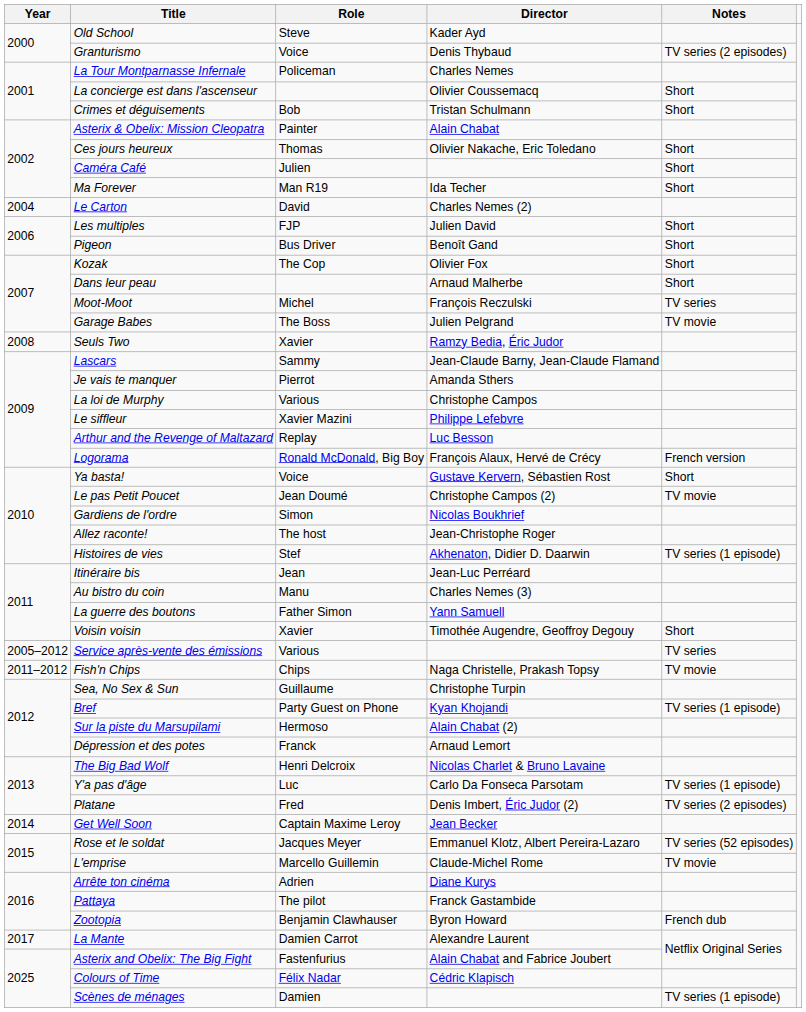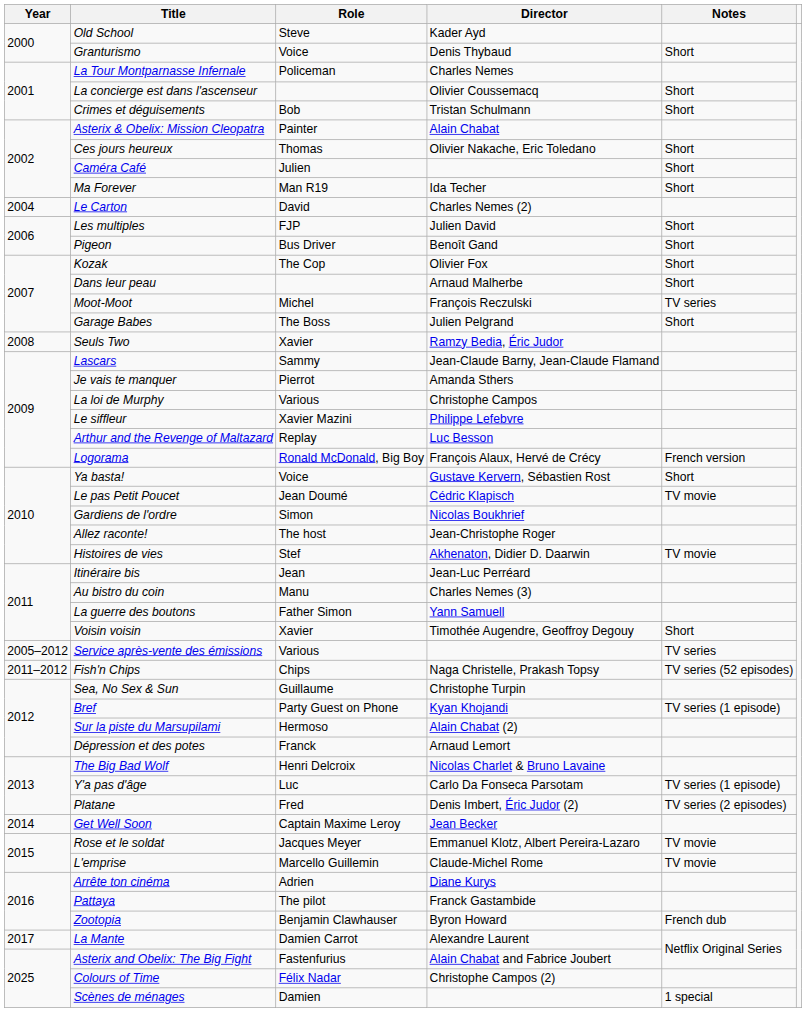 <table class="wikitable sortable">
 <tr>
 <th>Year</th>
 <th>Title</th>
 <th>Role</th>
 <th>Director</th>
 <th class="unsortable">Notes</th>
 <td></td>
 </tr>
 <tr>
 <td rowspan=2>2000</td>
 <td><em>Old School</em></td>
 <td>Steve</td>
 <td>Kader Ayd</td>
 <td></td>
 </tr>
 <tr>
 <td><em>Granturismo</em></td>
 <td>Voice</td>
 <td>Denis Thybaud</td>
-<td>TV series (2 episodes)</td>
+<td>Short</td>
 </tr>
 <tr>
 <td rowspan=3>2001</td>
 <td><em><a href='#'>La Tour Montparnasse Infernale</a></em></td>
 <td>Policeman</td>
 <td>Charles Nemes</td>
 <td></td>
 </tr>
 <tr>
 <td><em>La concierge est dans l'ascenseur</em></td>
 <td></td>
 <td>Olivier Coussemacq</td>
 <td>Short</td>
 </tr>
 <tr>
 <td><em>Crimes et déguisements</em></td>
 <td>Bob</td>
 <td>Tristan Schulmann</td>
 <td>Short</td>
 </tr>
 <tr>
 <td rowspan=4>2002</td>
 <td><em><a href='#'>Asterix & Obelix: Mission Cleopatra</a></em></td>
 <td>Painter</td>
 <td><a href='#'>Alain Chabat</a></td>
 <td></td>
 </tr>
 <tr>
 <td><em>Ces jours heureux</em></td>
 <td>Thomas</td>
 <td>Olivier Nakache, Eric Toledano</td>
 <td>Short</td>
 </tr>
 <tr>
 <td><em><a href='#'>Caméra Café</a></em></td>
 <td>Julien</td>
 <td></td>
 <td>Short</td>
 </tr>
 <tr>
 <td><em>Ma Forever</em></td>
 <td>Man R19</td>
 <td>Ida Techer</td>
 <td>Short</td>
 </tr>
 <tr>
 <td rowspan=1>2004</td>
 <td><em><a href='#'>Le Carton</a></em></td>
 <td>David</td>
 <td>Charles Nemes (2)</td>
 <td></td>
 </tr>
 <tr>
 <td rowspan=2>2006</td>
 <td><em>Les multiples</em></td>
 <td>FJP</td>
 <td>Julien David</td>
 <td>Short</td>
 </tr>
 <tr>
 <td><em>Pigeon</em></td>
 <td>Bus Driver</td>
 <td>Benoît Gand</td>
 <td>Short</td>
 </tr>
 <tr>
 <td rowspan=4>2007</td>
 <td><em>Kozak</em></td>
 <td>The Cop</td>
 <td>Olivier Fox</td>
 <td>Short</td>
 </tr>
 <tr>
 <td><em>Dans leur peau</em></td>
 <td></td>
 <td>Arnaud Malherbe</td>
 <td>Short</td>
 </tr>
 <tr>
 <td><em>Moot-Moot</em></td>
 <td>Michel</td>
 <td>François Reczulski</td>
 <td>TV series</td>
 </tr>
 <tr>
 <td><em>Garage Babes</em></td>
 <td>The Boss</td>
 <td>Julien Pelgrand</td>
-<td>TV movie</td>
+<td>Short</td>
 </tr>
 <tr>
 <td>2008</td>
 <td><em>Seuls Two</em></td>
 <td>Xavier</td>
 <td><a href='#'>Ramzy Bedia</a>, <a href='#'>Éric Judor</a></td>
 <td></td>
 </tr>
 <tr>
 <td rowspan="6">2009</td>
 <td><em><a href='#'>Lascars</a></em></td>
 <td>Sammy</td>
 <td>Jean-Claude Barny, Jean-Claude Flamand</td>
 <td></td>
 </tr>
 <tr>
 <td><em>Je vais te manquer</em></td>
 <td>Pierrot</td>
 <td>Amanda Sthers</td>
 <td></td>
 </tr>
 <tr>
 <td><em>La loi de Murphy</em></td>
 <td>Various</td>
 <td>Christophe Campos</td>
 <td></td>
 </tr>
 <tr>
 <td><em>Le siffleur</em></td>
 <td>Xavier Mazini</td>
 <td><a href='#'>Philippe Lefebvre</a></td>
 <td></td>
 </tr>
 <tr>
 <td><em><a href='#'>Arthur and the Revenge of Maltazard</a></em></td>
 <td>Replay</td>
 <td><a href='#'>Luc Besson</a></td>
 <td></td>
 </tr>
 <tr>
 <td><em><a href='#'>Logorama</a></em></td>
 <td><a href='#'>Ronald McDonald</a>, Big Boy</td>
 <td>François Alaux, Hervé de Crécy</td>
 <td>French version</td>
 </tr>
 <tr>
 <td rowspan=5>2010</td>
 <td><em>Ya basta!</em></td>
 <td>Voice</td>
 <td><a href='#'>Gustave Kervern</a>, Sébastien Rost</td>
 <td>Short</td>
 </tr>
 <tr>
 <td><em>Le pas Petit Poucet</em></td>
 <td>Jean Doumé</td>
-<td>Christophe Campos (2)</td>
+<td><a href='#'>Cédric Klapisch</a></td>
 <td>TV movie</td>
 </tr>
 <tr>
 <td><em>Gardiens de l'ordre</em></td>
 <td>Simon</td>
 <td><a href='#'>Nicolas Boukhrief</a></td>
 <td></td>
 </tr>
 <tr>
 <td><em>Allez raconte!</em></td>
 <td>The host</td>
 <td>Jean-Christophe Roger</td>
 <td></td>
 </tr>
 <tr>
 <td><em>Histoires de vies</em></td>
 <td>Stef</td>
 <td><a href='#'>Akhenaton</a>, Didier D. Daarwin</td>
-<td>TV series (1 episode)</td>
+<td>TV movie</td>
 </tr>
 <tr>
 <td rowspan=4>2011</td>
 <td><em>Itinéraire bis</em></td>
 <td>Jean</td>
 <td>Jean-Luc Perréard</td>
 <td></td>
 </tr>
 <tr>
 <td><em>Au bistro du coin</em></td>
 <td>Manu</td>
 <td>Charles Nemes (3)</td>
 <td></td>
 </tr>
 <tr>
 <td><em>La guerre des boutons</em></td>
 <td>Father Simon</td>
 <td><a href='#'>Yann Samuell</a></td>
 <td></td>
 </tr>
 <tr>
 <td><em>Voisin voisin</em></td>
 <td>Xavier</td>
 <td>Timothée Augendre, Geoffroy Degouy</td>
 <td>Short</td>
 </tr>
 <tr>
 <td rowspan=1>2005–2012</td>
 <td><em><a href='#'>Service après-vente des émissions</a></em></td>
 <td>Various</td>
 <td></td>
 <td>TV series</td>
 </tr>
 <tr>
 <td rowspan=1>2011–2012</td>
 <td><em>Fish'n Chips</em></td>
 <td>Chips</td>
 <td>Naga Christelle, Prakash Topsy</td>
-<td>TV movie</td>
+<td>TV series (52 episodes)</td>
 </tr>
 <tr>
 <td rowspan=4>2012</td>
 <td><em>Sea, No Sex & Sun</em></td>
 <td>Guillaume</td>
 <td>Christophe Turpin</td>
 <td></td>
 </tr>
 <tr>
 <td><em><a href='#'>Bref</a></em></td>
 <td>Party Guest on Phone</td>
 <td><a href='#'>Kyan Khojandi</a></td>
 <td>TV series (1 episode)</td>
 </tr>
 <tr>
 <td><em><a href='#'>Sur la piste du Marsupilami</a></em></td>
 <td>Hermoso</td>
 <td><a href='#'>Alain Chabat</a> (2)</td>
 <td></td>
 </tr>
 <tr>
 <td><em>Dépression et des potes</em></td>
 <td>Franck</td>
 <td>Arnaud Lemort</td>
 <td></td>
 </tr>
 <tr>
 <td rowspan=3>2013</td>
 <td><em><a href='#'>The Big Bad Wolf</a></em></td>
 <td>Henri Delcroix</td>
 <td><a href='#'>Nicolas Charlet</a> & <a href='#'>Bruno Lavaine</a></td>
 <td></td>
 </tr>
 <tr>
 <td><em>Y'a pas d'âge</em></td>
 <td>Luc</td>
 <td>Carlo Da Fonseca Parsotam</td>
 <td>TV series (1 episode)</td>
 </tr>
 <tr>
 <td><em>Platane</em></td>
 <td>Fred</td>
 <td>Denis Imbert, <a href='#'>Éric Judor</a> (2)</td>
 <td>TV series (2 episodes)</td>
 </tr>
 <tr>
 <td rowspan=1>2014</td>
 <td><em><a href='#'>Get Well Soon</a></em></td>
 <td>Captain Maxime Leroy</td>
 <td><a href='#'>Jean Becker</a></td>
 <td></td>
 </tr>
 <tr>
 <td rowspan=2>2015</td>
 <td><em>Rose et le soldat</em></td>
 <td>Jacques Meyer</td>
 <td>Emmanuel Klotz, Albert Pereira-Lazaro</td>
-<td>TV series (52 episodes)</td>
+<td>TV movie</td>
 </tr>
 <tr>
 <td><em>L'emprise</em></td>
 <td>Marcello Guillemin</td>
 <td>Claude-Michel Rome</td>
 <td>TV movie</td>
 </tr>
 <tr>
 <td rowspan="3">2016</td>
 <td><em><a href='#'>Arrête ton cinéma</a></em></td>
 <td>Adrien</td>
 <td><a href='#'>Diane Kurys</a></td>
 <td></td>
 </tr>
 <tr>
 <td><em><a href='#'>Pattaya</a></em></td>
 <td>The pilot</td>
 <td>Franck Gastambide</td>
 <td></td>
 </tr>
 <tr>
 <td><em><a href='#'>Zootopia</a></em></td>
 <td>Benjamin Clawhauser</td>
 <td>Byron Howard</td>
 <td>French dub</td>
 </tr>
 <tr>
 <td>2017</td>
 <td><em><a href='#'>La Mante</a></em></td>
 <td>Damien Carrot</td>
 <td>Alexandre Laurent</td>
 <td rowspan="2">Netflix Original Series</td>
 </tr>
 <tr>
 <td rowspan="3">2025</td>
 <td><em><a href='#'>Asterix and Obelix: The Big Fight</a></em></td>
 <td>Fastenfurius</td>
 <td><a href='#'>Alain Chabat</a> and Fabrice Joubert</td>
 </tr>
 <tr>
 <td><em><a href='#'>Colours of Time</a></em></td>
 <td><a href='#'>Félix Nadar</a></td>
-<td><a href='#'>Cédric Klapisch</a></td>
+<td>Christophe Campos (2)</td>
 <td></td>
 </tr>
 <tr>
 <td><a href='#'><em>Scènes de ménages</em></a></td>
 <td>Damien</td>
 <td></td>
-<td>TV series (1 episode)</td>
+<td>1 special</td>
 </tr>
 </table>
